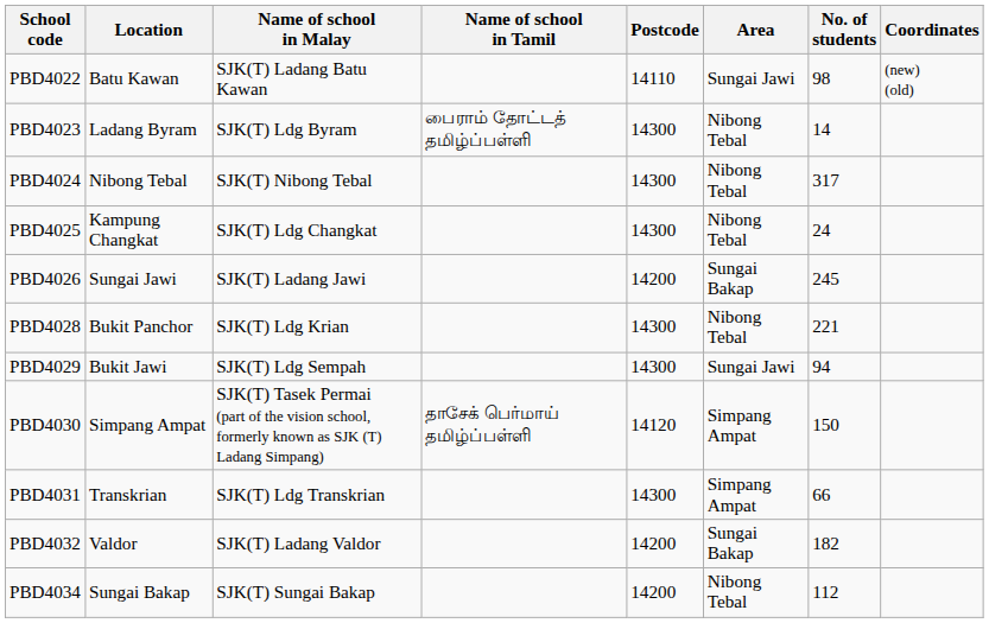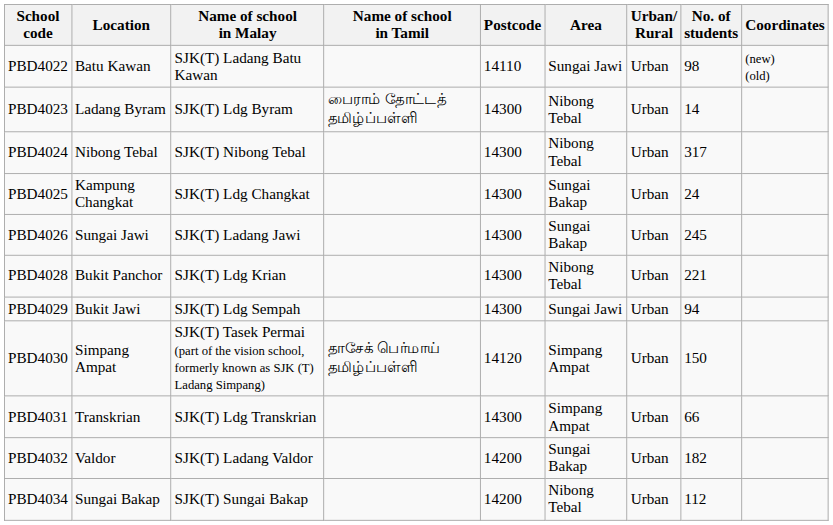 <table class="wikitable sortable">
 <tr>
 <th>School<br>code</th>
 <th>Location</th>
 <th>Name of school<br>in Malay</th>
 <th>Name of school<br>in Tamil</th>
 <th>Postcode</th>
 <th>Area</th>
+<th>Urban/<br>Rural</th>
 <th>No. of<br>students</th>
 <th>Coordinates</th>
 </tr>
 <tr>
 <td>PBD4022</td>
 <td>Batu Kawan</td>
 <td>SJK(T) Ladang Batu Kawan</td>
 <td></td>
 <td>14110</td>
 <td>Sungai Jawi</td>
+<td>Urban</td>
 <td>98</td>
 <td> <small>(new)</small><br> <small>(old)</small></td>
 </tr>
 <tr>
 <td>PBD4023</td>
 <td>Ladang Byram</td>
 <td>SJK(T) Ldg Byram</td>
 <td>பைராம் தோட்டத் தமிழ்ப்பள்ளி</td>
 <td>14300</td>
 <td>Nibong Tebal</td>
+<td>Urban</td>
 <td>14</td>
 <td></td>
 </tr>
 <tr>
 <td>PBD4024</td>
 <td>Nibong Tebal</td>
 <td>SJK(T) Nibong Tebal</td>
 <td></td>
 <td>14300</td>
 <td>Nibong Tebal</td>
+<td>Urban</td>
 <td>317</td>
 <td></td>
 </tr>
 <tr>
 <td>PBD4025</td>
 <td>Kampung Changkat</td>
 <td>SJK(T) Ldg Changkat</td>
 <td></td>
 <td>14300</td>
-<td>Nibong Tebal</td>
+<td>Sungai Bakap</td>
+<td>Urban</td>
 <td>24</td>
 <td></td>
 </tr>
 <tr>
 <td>PBD4026</td>
 <td>Sungai Jawi</td>
 <td>SJK(T) Ladang Jawi</td>
 <td></td>
-<td>14200</td>
+<td>14300</td>
 <td>Sungai Bakap</td>
+<td>Urban</td>
 <td>245</td>
 <td></td>
 </tr>
 <tr>
 <td>PBD4028</td>
 <td>Bukit Panchor</td>
 <td>SJK(T) Ldg Krian</td>
 <td></td>
 <td>14300</td>
 <td>Nibong Tebal</td>
+<td>Urban</td>
 <td>221</td>
 <td></td>
 </tr>
 <tr>
 <td>PBD4029</td>
 <td>Bukit Jawi</td>
 <td>SJK(T) Ldg Sempah</td>
 <td></td>
 <td>14300</td>
 <td>Sungai Jawi</td>
+<td>Urban</td>
 <td>94</td>
 <td></td>
 </tr>
 <tr>
 <td>PBD4030</td>
 <td>Simpang Ampat</td>
 <td>SJK(T) Tasek Permai<br><small>(part of the vision school,<br>formerly known as SJK (T) Ladang Simpang)</small></td>
 <td>தாசேக் பெர்மாய் தமிழ்ப்பள்ளி</td>
 <td>14120</td>
 <td>Simpang Ampat</td>
+<td>Urban</td>
 <td>150</td>
 <td></td>
 </tr>
 <tr>
 <td>PBD4031</td>
 <td>Transkrian</td>
 <td>SJK(T) Ldg Transkrian</td>
 <td></td>
 <td>14300</td>
 <td>Simpang Ampat</td>
+<td>Urban</td>
 <td>66</td>
 <td></td>
 </tr>
 <tr>
 <td>PBD4032</td>
 <td>Valdor</td>
 <td>SJK(T) Ladang Valdor</td>
 <td></td>
 <td>14200</td>
 <td>Sungai Bakap</td>
+<td>Urban</td>
 <td>182</td>
 <td></td>
 </tr>
 <tr>
 <td>PBD4034</td>
 <td>Sungai Bakap</td>
 <td>SJK(T) Sungai Bakap</td>
 <td></td>
 <td>14200</td>
 <td>Nibong Tebal</td>
+<td>Urban</td>
 <td>112</td>
 <td></td>
 </tr>
 </table>
